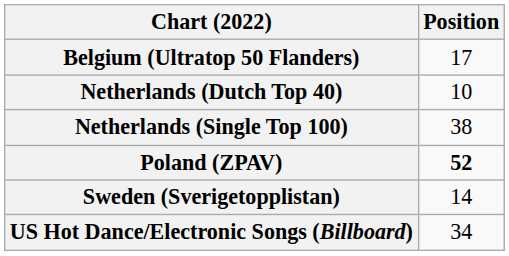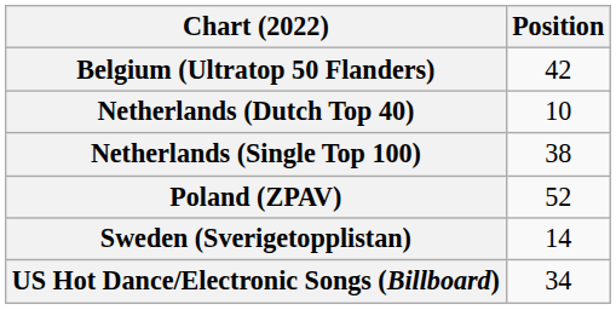 <table class="wikitable sortable plainrowheaders" style="text-align:center">
 <tr>
 <th scope="col">Chart (2022)</th>
 <th scope="col">Position</th>
 </tr>
 <tr>
 <th scope="row">Belgium (Ultratop 50 Flanders)</th>
-<td>17</td>
+<td>42</td>
 </tr>
 <tr>
 <th scope="row">Netherlands (Dutch Top 40)</th>
 <td>10</td>
 </tr>
 <tr>
 <th scope="row">Netherlands (Single Top 100)</th>
 <td>38</td>
 </tr>
 <tr>
 <th scope="row">Poland (ZPAV)</th>
-<td><strong>52</strong></td>
+<td>52</td>
 </tr>
 <tr>
 <th scope="row">Sweden (Sverigetopplistan)</th>
 <td>14</td>
 </tr>
 <tr>
 <th scope="row">US Hot Dance/Electronic Songs (<em>Billboard</em>)</th>
 <td>34</td>
 </tr>
 </table>
